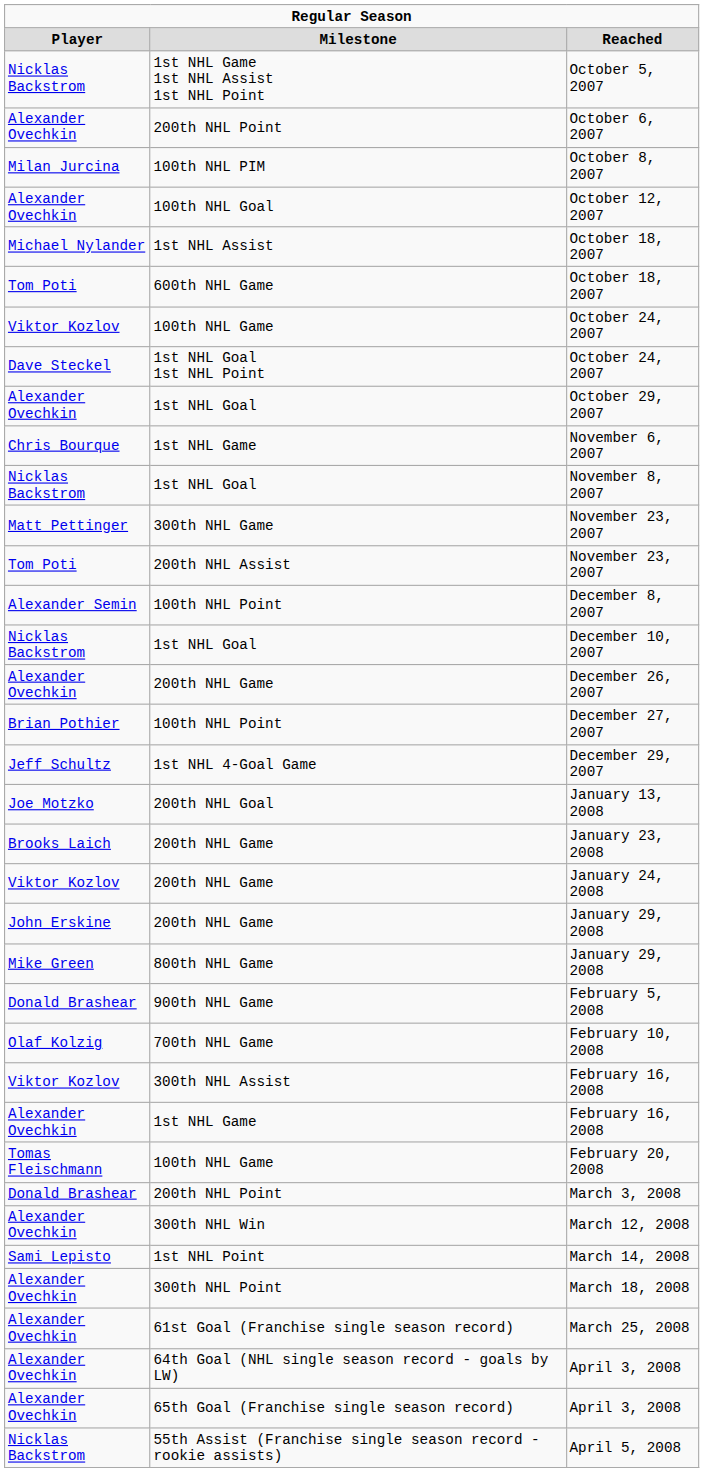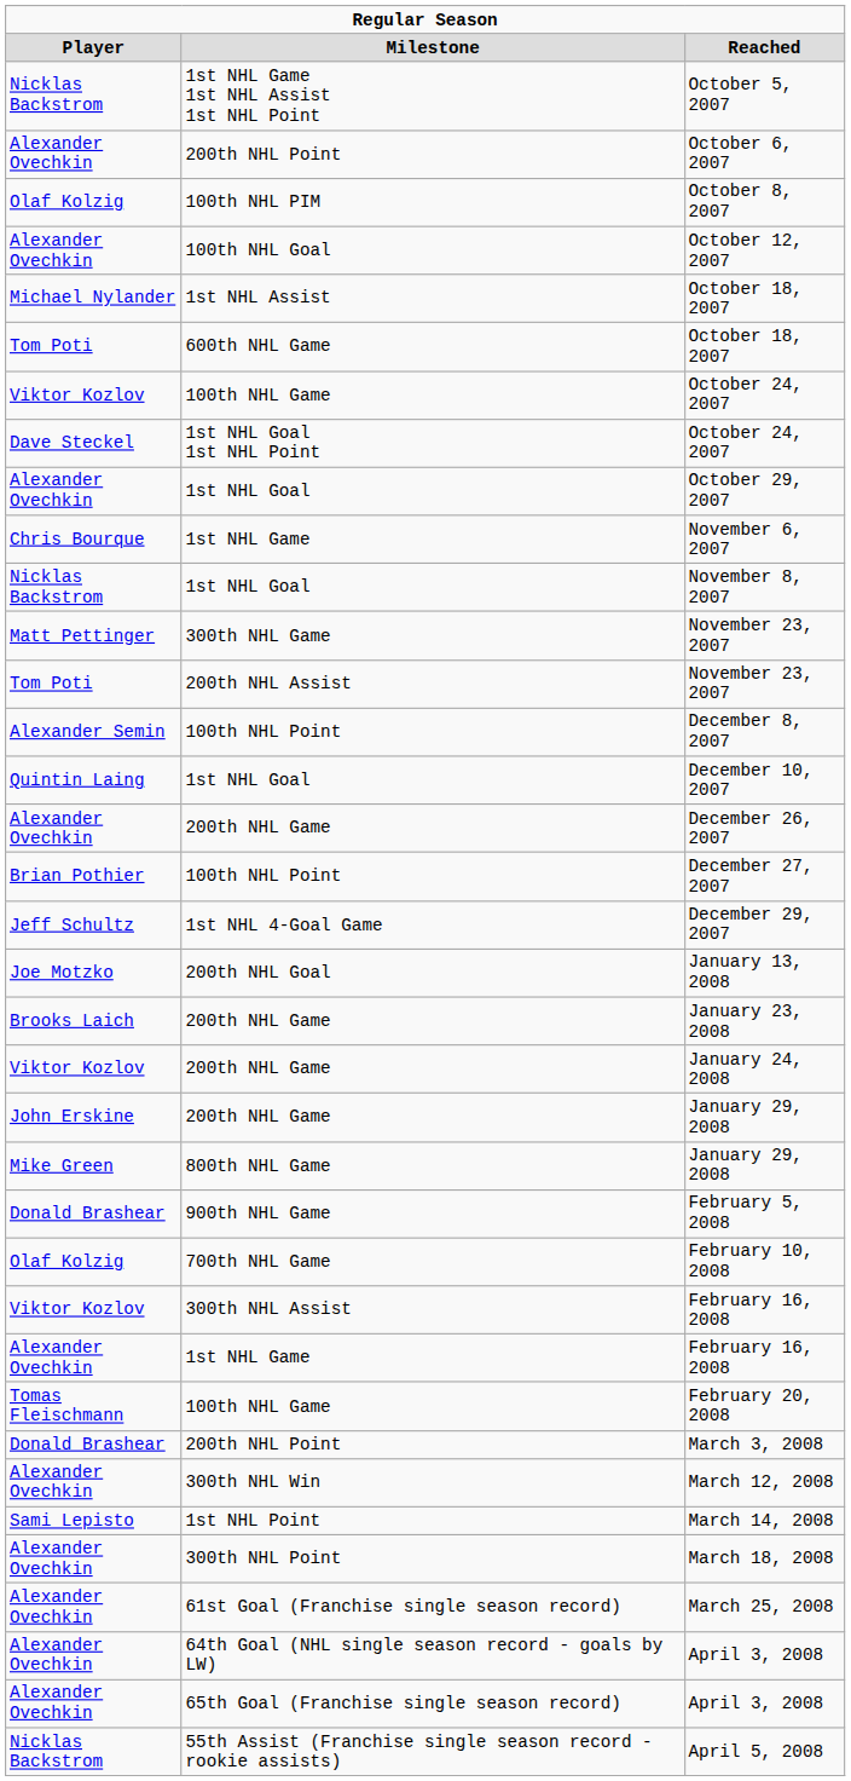 <table class="wikitable" width="50%">
 <tr>
 <td colspan="10" align="center"><strong>Regular Season</strong></td>
 </tr>
 <tr align="center"  bgcolor="#dddddd">
 <td><strong>Player</strong></td>
 <td><strong>Milestone</strong></td>
 <td><strong>Reached</strong></td>
 </tr>
 <tr>
 <td><a href='#'>Nicklas Backstrom</a></td>
 <td>1st NHL Game<br>1st NHL Assist<br>1st NHL Point</td>
 <td>October 5, 2007</td>
 </tr>
 <tr>
 <td><a href='#'>Alexander Ovechkin</a></td>
 <td>200th NHL Point</td>
 <td>October 6, 2007</td>
 </tr>
 <tr>
-<td><a href='#'>Milan Jurcina</a></td>
+<td><a href='#'>Olaf Kolzig</a></td>
 <td>100th NHL PIM</td>
 <td>October 8, 2007</td>
 </tr>
 <tr>
 <td><a href='#'>Alexander Ovechkin</a></td>
 <td>100th NHL Goal</td>
 <td>October 12, 2007</td>
 </tr>
 <tr>
 <td><a href='#'>Michael Nylander</a></td>
 <td>1st NHL Assist</td>
 <td>October 18, 2007</td>
 </tr>
 <tr>
 <td><a href='#'>Tom Poti</a></td>
 <td>600th NHL Game</td>
 <td>October 18, 2007</td>
 </tr>
 <tr>
 <td><a href='#'>Viktor Kozlov</a></td>
 <td>100th NHL Game</td>
 <td>October 24, 2007</td>
 </tr>
 <tr>
 <td><a href='#'>Dave Steckel</a></td>
 <td>1st NHL Goal<br>1st NHL Point</td>
 <td>October 24, 2007</td>
 </tr>
 <tr>
 <td><a href='#'>Alexander Ovechkin</a></td>
 <td>1st NHL Goal</td>
 <td>October 29, 2007</td>
 </tr>
 <tr>
 <td><a href='#'>Chris Bourque</a></td>
 <td>1st NHL Game</td>
 <td>November 6, 2007</td>
 </tr>
 <tr>
 <td><a href='#'>Nicklas Backstrom</a></td>
 <td>1st NHL Goal</td>
 <td>November 8, 2007</td>
 </tr>
 <tr>
 <td><a href='#'>Matt Pettinger</a></td>
 <td>300th NHL Game</td>
 <td>November 23, 2007</td>
 </tr>
 <tr>
 <td><a href='#'>Tom Poti</a></td>
 <td>200th NHL Assist</td>
 <td>November 23, 2007</td>
 </tr>
 <tr>
 <td><a href='#'>Alexander Semin</a></td>
 <td>100th NHL Point</td>
 <td>December 8, 2007</td>
 </tr>
 <tr>
-<td><a href='#'>Nicklas Backstrom</a></td>
+<td><a href='#'>Quintin Laing</a></td>
 <td>1st NHL Goal</td>
 <td>December 10, 2007</td>
 </tr>
 <tr>
 <td><a href='#'>Alexander Ovechkin</a></td>
 <td>200th NHL Game</td>
 <td>December 26, 2007</td>
 </tr>
 <tr>
 <td><a href='#'>Brian Pothier</a></td>
 <td>100th NHL Point</td>
 <td>December 27, 2007</td>
 </tr>
 <tr>
 <td><a href='#'>Jeff Schultz</a></td>
 <td>1st NHL 4-Goal Game</td>
 <td>December 29, 2007</td>
 </tr>
 <tr>
 <td><a href='#'>Joe Motzko</a></td>
 <td>200th NHL Goal</td>
 <td>January 13, 2008</td>
 </tr>
 <tr>
 <td><a href='#'>Brooks Laich</a></td>
 <td>200th NHL Game</td>
 <td>January 23, 2008</td>
 </tr>
 <tr>
 <td><a href='#'>Viktor Kozlov</a></td>
 <td>200th NHL Game</td>
 <td>January 24, 2008</td>
 </tr>
 <tr>
 <td><a href='#'>John Erskine</a></td>
 <td>200th NHL Game</td>
 <td>January 29, 2008</td>
 </tr>
 <tr>
 <td><a href='#'>Mike Green</a></td>
 <td>800th NHL Game</td>
 <td>January 29, 2008</td>
 </tr>
 <tr>
 <td><a href='#'>Donald Brashear</a></td>
 <td>900th NHL Game</td>
 <td>February 5, 2008</td>
 </tr>
 <tr>
 <td><a href='#'>Olaf Kolzig</a></td>
 <td>700th NHL Game</td>
 <td>February 10, 2008</td>
 </tr>
 <tr>
 <td><a href='#'>Viktor Kozlov</a></td>
 <td>300th NHL Assist</td>
 <td>February 16, 2008</td>
 </tr>
 <tr>
 <td><a href='#'>Alexander Ovechkin</a></td>
 <td>1st NHL Game</td>
 <td>February 16, 2008</td>
 </tr>
 <tr>
 <td><a href='#'>Tomas Fleischmann</a></td>
 <td>100th NHL Game</td>
 <td>February 20, 2008</td>
 </tr>
 <tr>
 <td><a href='#'>Donald Brashear</a></td>
 <td>200th NHL Point</td>
 <td>March 3, 2008</td>
 </tr>
 <tr>
 <td><a href='#'>Alexander Ovechkin</a></td>
 <td>300th NHL Win</td>
 <td>March 12, 2008</td>
 </tr>
 <tr>
 <td><a href='#'>Sami Lepisto</a></td>
 <td>1st NHL Point</td>
 <td>March 14, 2008</td>
 </tr>
 <tr>
 <td><a href='#'>Alexander Ovechkin</a></td>
 <td>300th NHL Point</td>
 <td>March 18, 2008</td>
 </tr>
 <tr>
 <td><a href='#'>Alexander Ovechkin</a></td>
 <td>61st Goal (Franchise single season record)</td>
 <td>March 25, 2008</td>
 </tr>
 <tr>
 <td><a href='#'>Alexander Ovechkin</a></td>
 <td>64th Goal (NHL single season record - goals by LW)</td>
 <td>April 3, 2008</td>
 </tr>
 <tr>
 <td><a href='#'>Alexander Ovechkin</a></td>
 <td>65th Goal (Franchise single season record)</td>
 <td>April 3, 2008</td>
 </tr>
 <tr>
 <td><a href='#'>Nicklas Backstrom</a></td>
 <td>55th Assist (Franchise single season record - rookie assists)</td>
 <td>April 5, 2008</td>
 </tr>
 <tr>
 </tr>
 </table>
